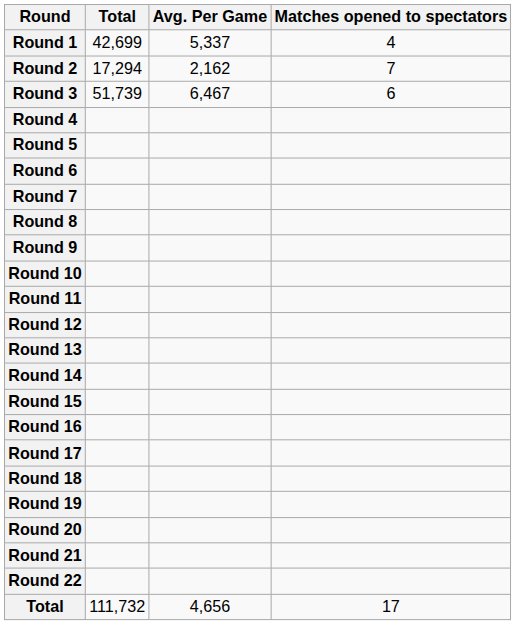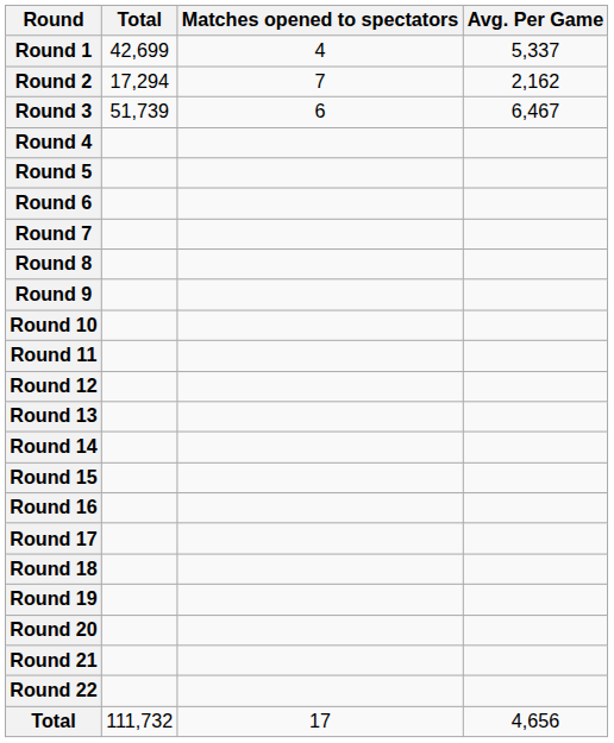 <table class="wikitable plainrowheaders sortable" style="text-align:center;">
 <tr>
 <th>Round</th>
 <th>Total</th>
+<th>Matches opened to spectators</th>
 <th>Avg. Per Game</th>
-<th>Matches opened to spectators</th>
 </tr>
 <tr>
 <th scope='row'>Round 1</th>
 <td>42,699</td>
+<td>4</td>
 <td>5,337</td>
-<td>4</td>
 </tr>
 <tr>
 <th scope='row'>Round 2</th>
 <td>17,294</td>
+<td>7</td>
 <td>2,162</td>
-<td>7</td>
 </tr>
 <tr>
 <th scope='row'>Round 3</th>
 <td>51,739</td>
+<td>6</td>
 <td>6,467</td>
-<td>6</td>
 </tr>
 <tr>
 <th scope='row'>Round 4</th>
 <td></td>
 <td></td>
 <td></td>
 </tr>
 <tr>
 <th scope='row'>Round 5</th>
 <td></td>
 <td></td>
 <td></td>
 </tr>
 <tr>
 <th scope='row'>Round 6</th>
 <td></td>
 <td></td>
 <td></td>
 </tr>
 <tr>
 <th scope='row'>Round 7</th>
 <td></td>
 <td></td>
 <td></td>
 </tr>
 <tr>
 <th scope='row'>Round 8</th>
 <td></td>
 <td></td>
 <td></td>
 </tr>
 <tr>
 <th scope='row'>Round 9</th>
 <td></td>
 <td></td>
 <td></td>
 </tr>
 <tr>
 <th scope='row'>Round 10</th>
 <td></td>
 <td></td>
 <td></td>
 </tr>
 <tr>
 <th scope='row'>Round 11</th>
 <td></td>
 <td></td>
 <td></td>
 </tr>
 <tr>
 <th scope='row'>Round 12</th>
 <td></td>
 <td></td>
 <td></td>
 </tr>
 <tr>
 <th scope='row'>Round 13</th>
 <td></td>
 <td></td>
 <td></td>
 </tr>
 <tr>
 <th scope='row'>Round 14</th>
 <td></td>
 <td></td>
 <td></td>
 </tr>
 <tr>
 <th scope='row'>Round 15</th>
 <td></td>
 <td></td>
 <td></td>
 </tr>
 <tr>
 <th scope='row'>Round 16</th>
 <td></td>
 <td></td>
 <td></td>
 </tr>
 <tr>
 <th scope='row'>Round 17</th>
 <td></td>
 <td></td>
 <td></td>
 </tr>
 <tr>
 <th scope='row'>Round 18</th>
 <td></td>
 <td></td>
 <td></td>
 </tr>
 <tr>
 <th scope='row'>Round 19</th>
 <td></td>
 <td></td>
 <td></td>
 </tr>
 <tr>
 <th scope='row'>Round 20</th>
 <td></td>
 <td></td>
 <td></td>
 </tr>
 <tr>
 <th scope='row'>Round 21</th>
 <td></td>
 <td></td>
 <td></td>
 </tr>
 <tr>
 <th scope='row'>Round 22</th>
 <td></td>
 <td></td>
 <td></td>
 </tr>
 <tr>
 <th scope='row'>Total</th>
 <td>111,732</td>
+<td>17</td>
 <td>4,656</td>
-<td>17</td>
 </tr>
 </table>
